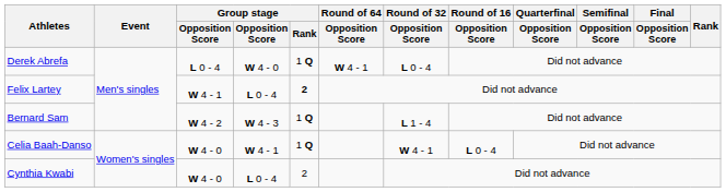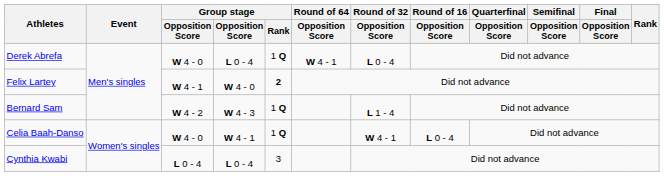 <table class="wikitable" style="font-size:90%">
 <tr>
 <th rowspan=2>Athletes</th>
 <th rowspan=2>Event</th>
 <th colspan=3>Group stage</th>
 <th>Round of 64</th>
 <th>Round of 32</th>
 <th>Round of 16</th>
 <th>Quarterfinal</th>
 <th>Semifinal</th>
 <th>Final</th>
 <th rowspan=2>Rank</th>
 </tr>
 <tr style="font-size:95%">
 <th>Opposition<br>Score</th>
 <th>Opposition<br>Score</th>
 <th>Rank</th>
 <th>Opposition<br>Score</th>
 <th>Opposition<br>Score</th>
 <th>Opposition<br>Score</th>
 <th>Opposition<br>Score</th>
 <th>Opposition<br>Score</th>
 <th>Opposition<br>Score</th>
 </tr>
 <tr align=center>
 <td align=left><a href='#'>Derek Abrefa</a></td>
 <td align=left rowspan=3><a href='#'>Men's singles</a></td>
+<td><br><strong>W</strong> 4 - 0</td>
 <td><br><strong>L</strong> 0 - 4</td>
-<td><br><strong>W</strong> 4 - 0</td>
 <td>1 <strong>Q</strong></td>
 <td><br><strong>W</strong> 4 - 1</td>
 <td><br><strong>L</strong> 0 - 4</td>
 <td colspan=5>Did not advance</td>
 </tr>
 <tr align=center>
 <td align=left><a href='#'>Felix Lartey</a></td>
 <td><br><strong>W</strong> 4 - 1</td>
-<td><br><strong>L</strong> 0 - 4</td>
+<td><br><strong>W</strong> 4 - 0</td>
 <td><strong>2</strong></td>
 <td colspan=7>Did not advance</td>
 </tr>
 <tr align=center>
 <td align=left><a href='#'>Bernard Sam</a></td>
 <td><br><strong>W</strong> 4 - 2</td>
 <td><br><strong>W</strong> 4 - 3</td>
 <td>1 <strong>Q</strong></td>
 <td></td>
 <td><br><strong>L</strong> 1 - 4</td>
 <td colspan=5>Did not advance</td>
 </tr>
 <tr align=center>
 <td align=left><a href='#'>Celia Baah-Danso</a></td>
 <td align=left rowspan=2><a href='#'>Women's singles</a></td>
 <td><br><strong>W</strong> 4 - 0</td>
 <td><br><strong>W</strong> 4 - 1</td>
 <td>1 <strong>Q</strong></td>
 <td></td>
 <td><br><strong>W</strong> 4 - 1</td>
 <td><br><strong>L</strong> 0 - 4</td>
 <td colspan=4>Did not advance</td>
 </tr>
 <tr align=center>
 <td align=left><a href='#'>Cynthia Kwabi</a></td>
-<td><br><strong>W</strong> 4 - 0</td>
 <td><br><strong>L</strong> 0 - 4</td>
-<td>2</td>
+<td><br><strong>L</strong> 0 - 4</td>
+<td>3</td>
 <td></td>
 <td colspan=6>Did not advance</td>
 </tr>
 </table>
